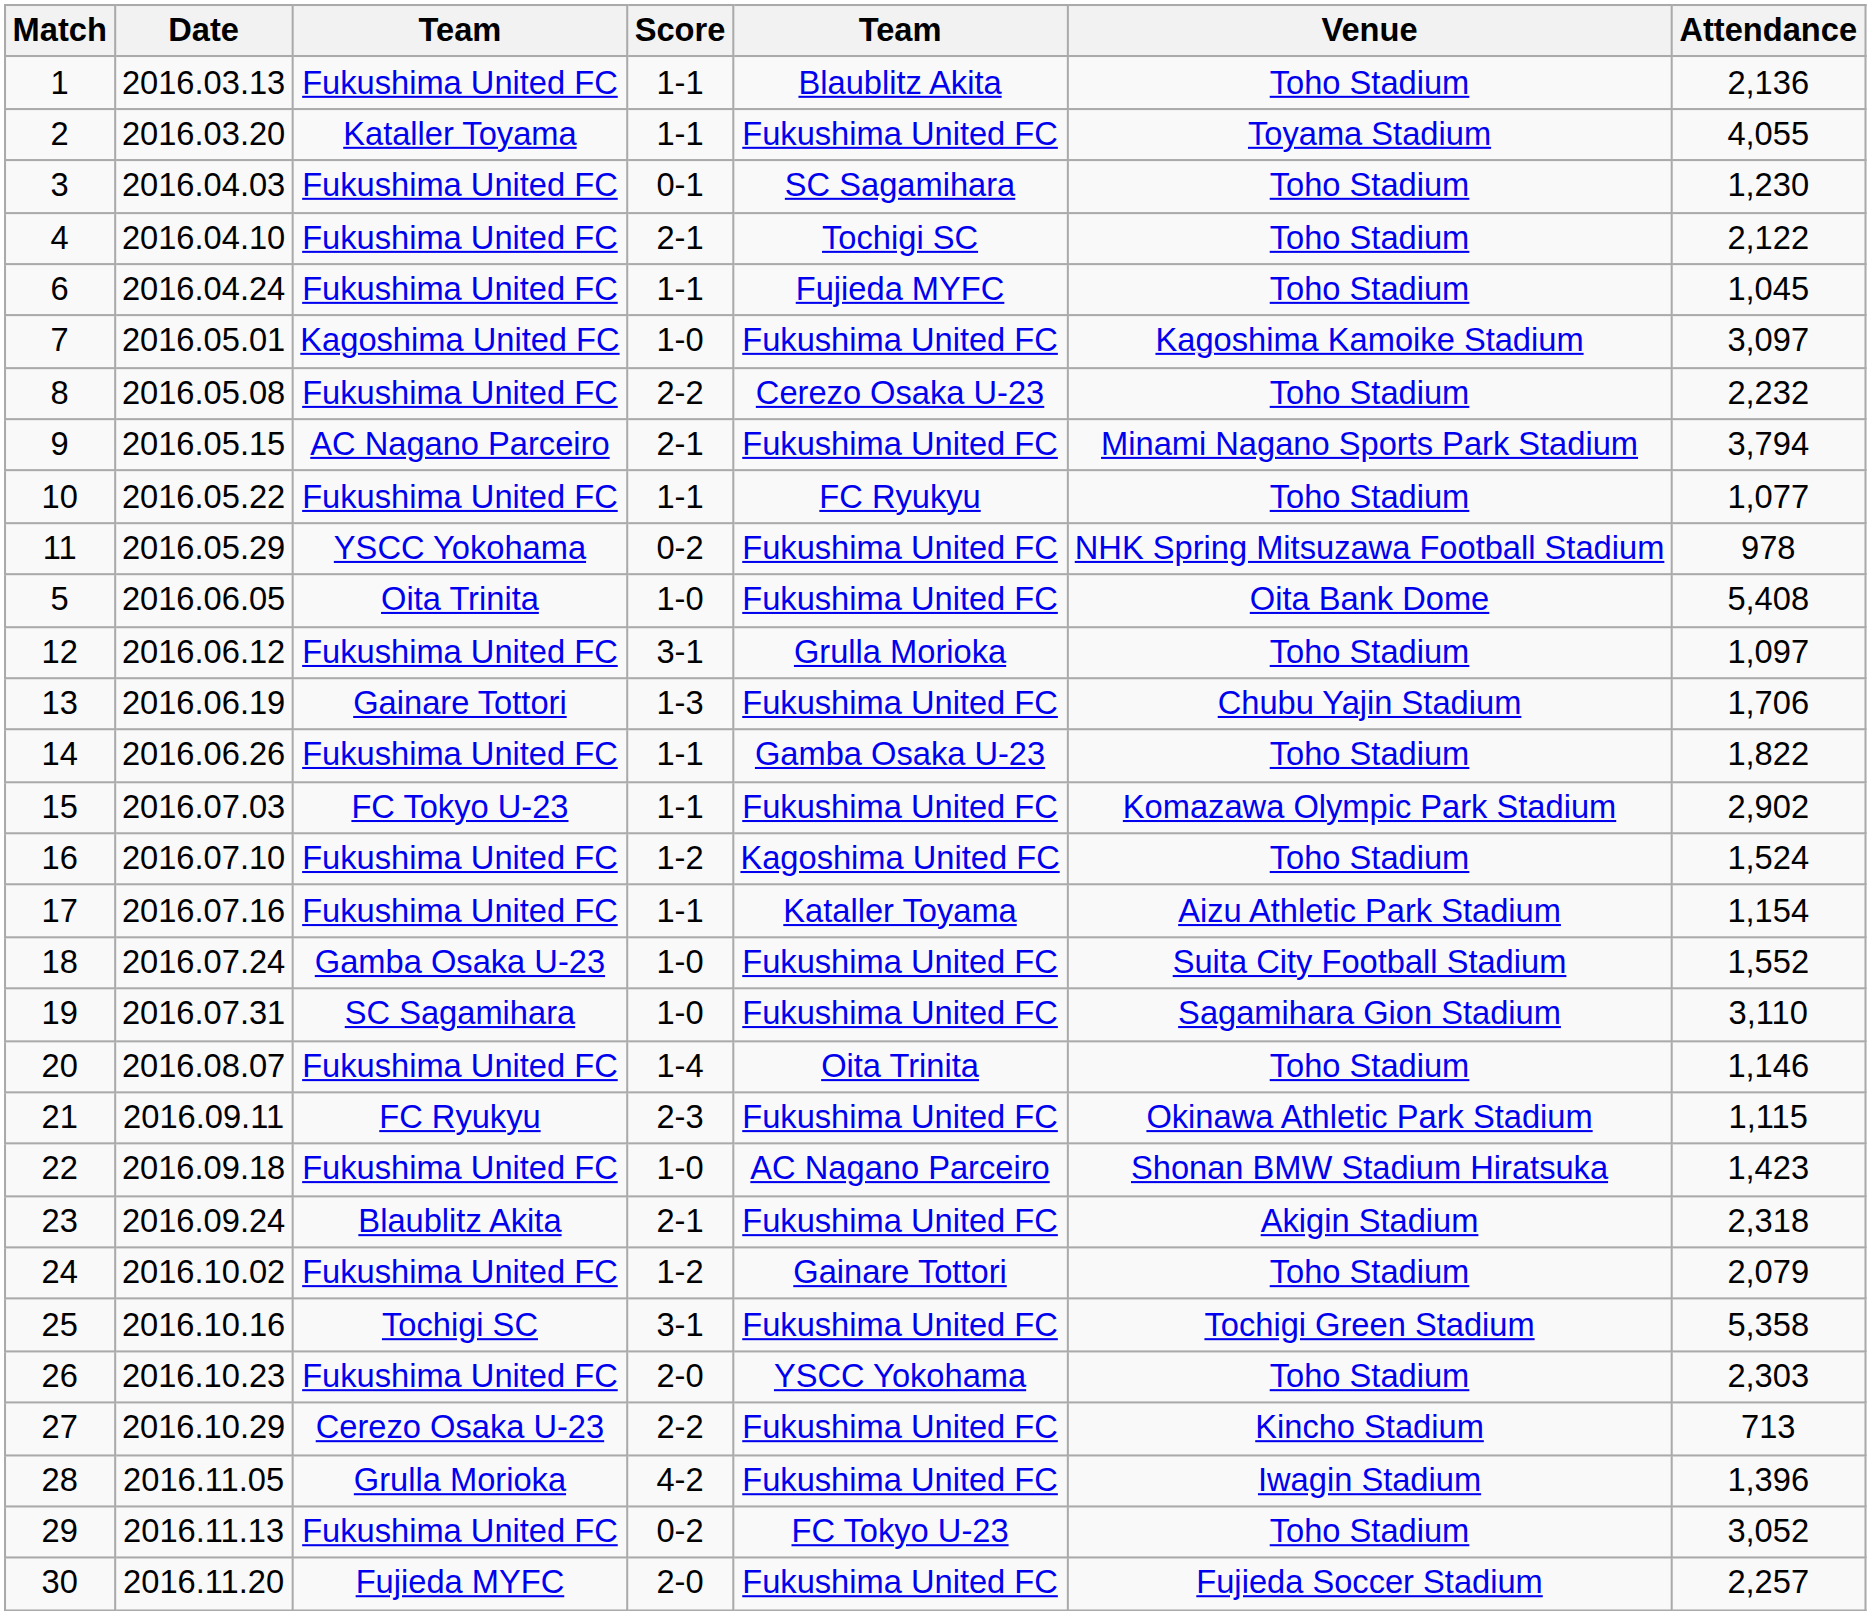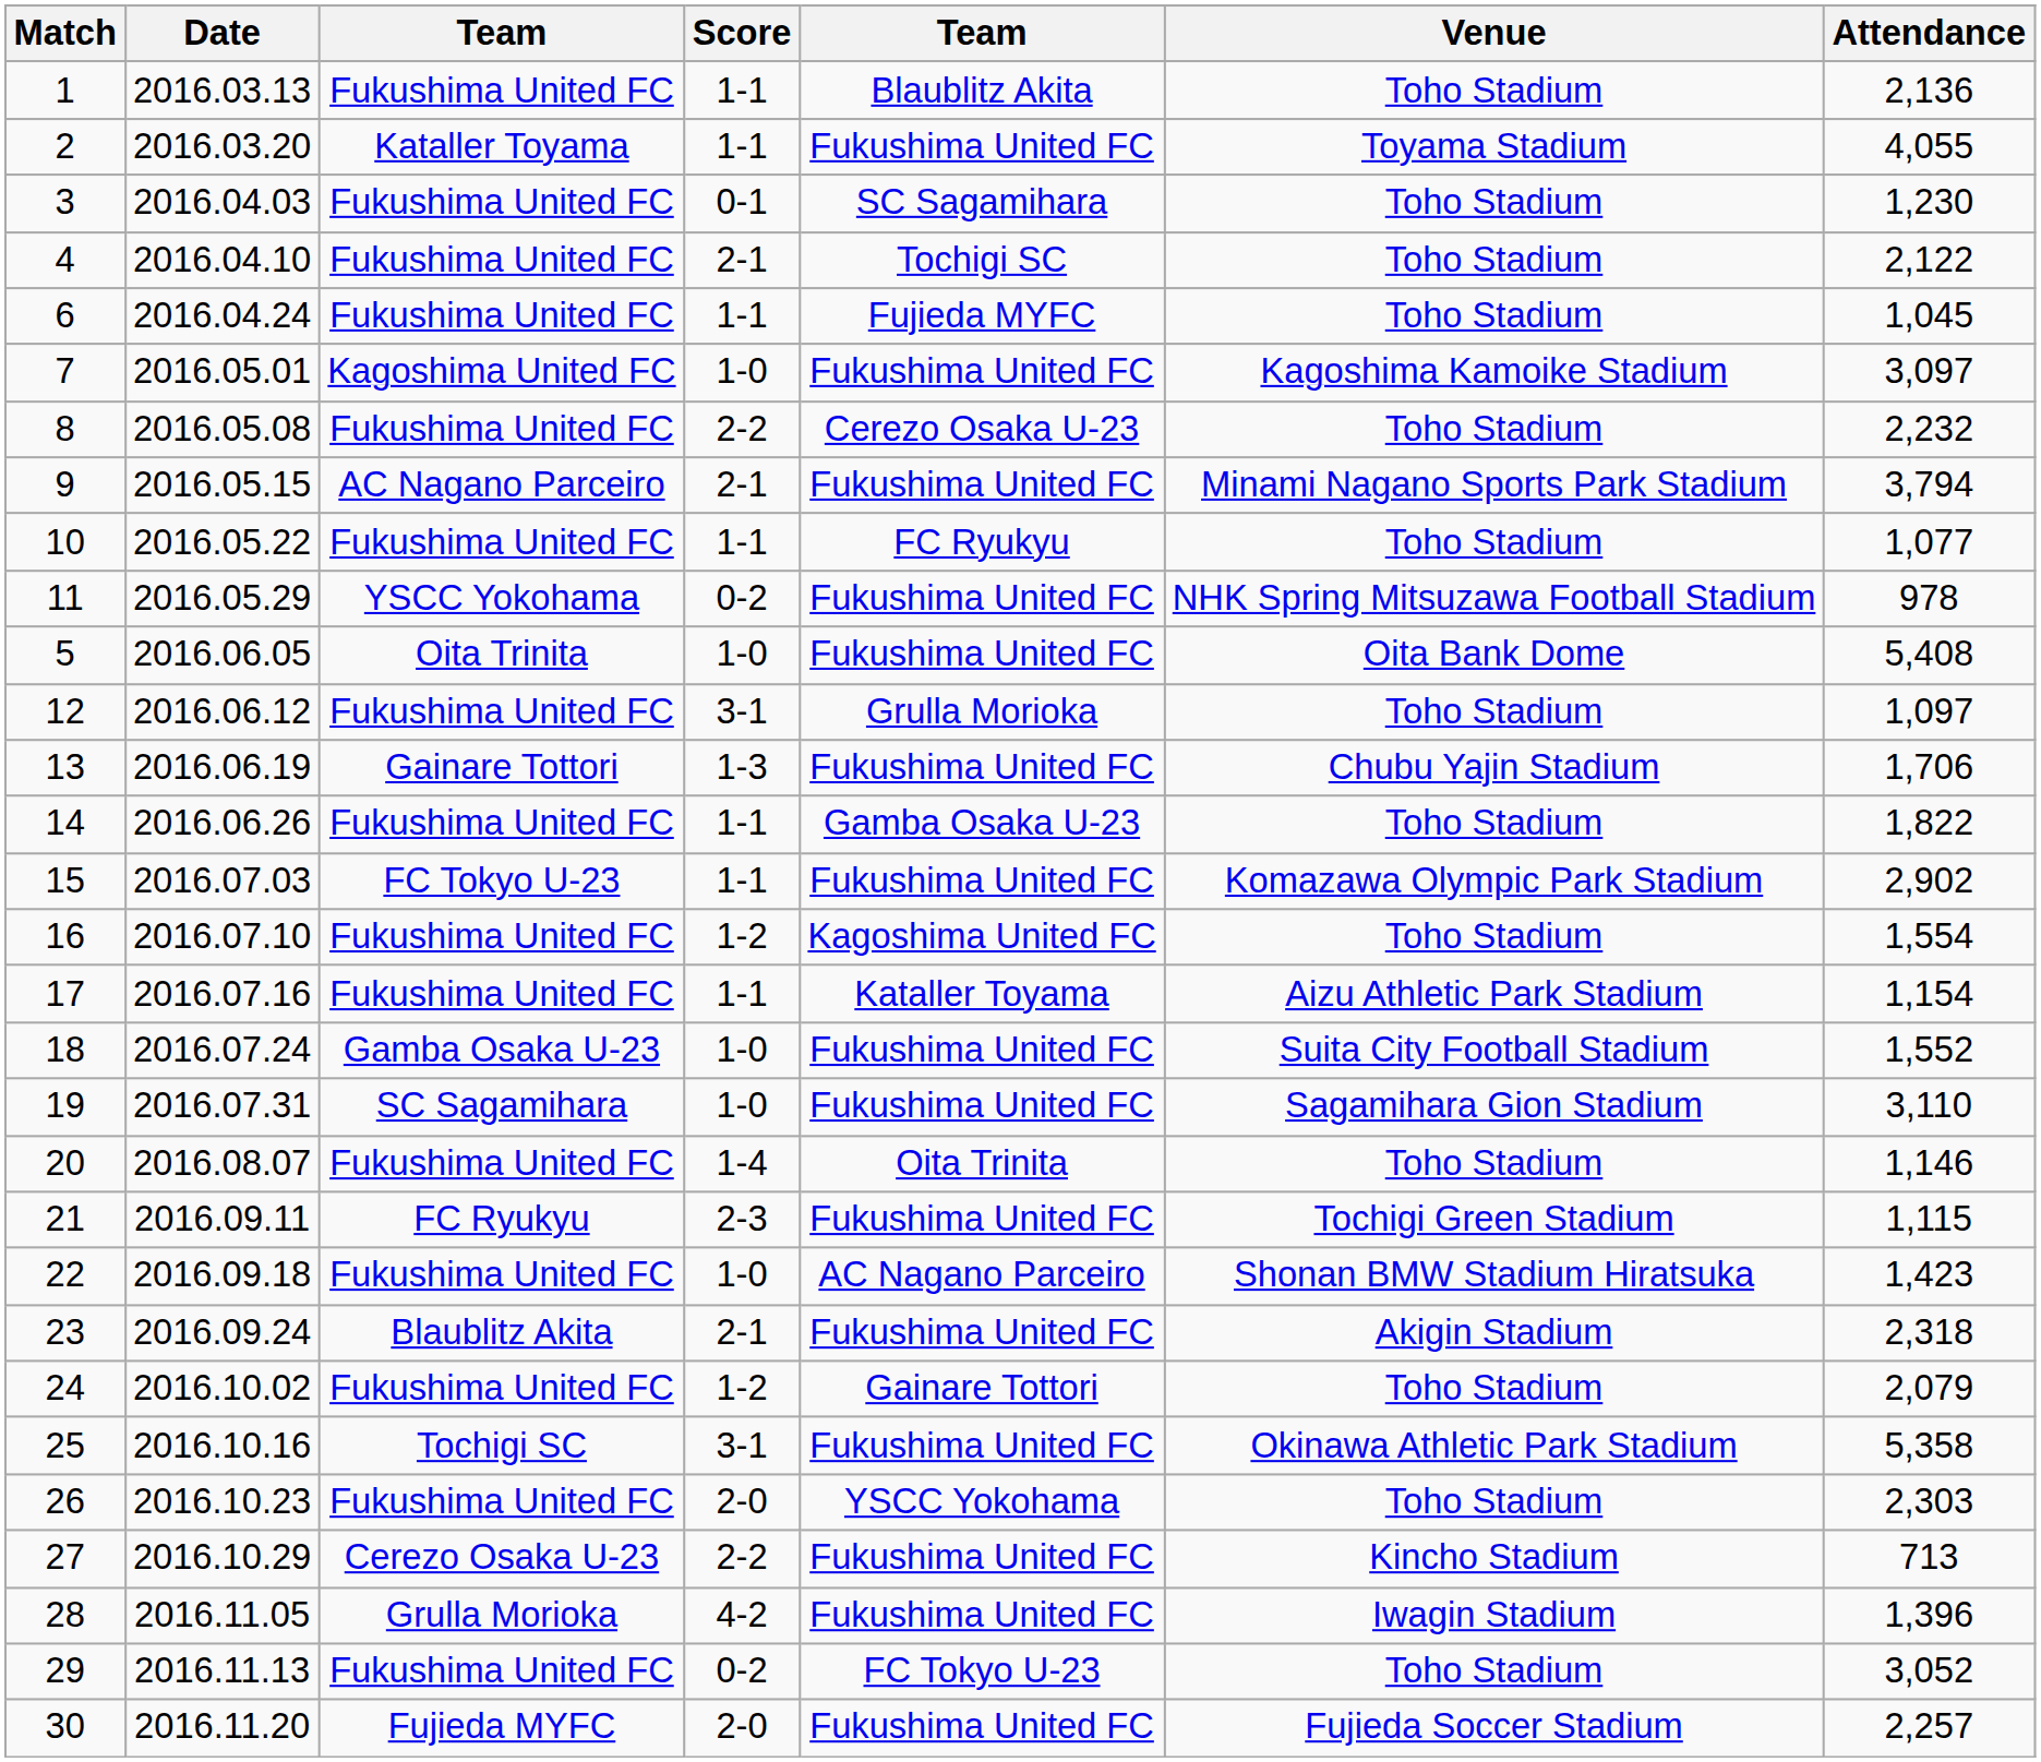 <table class="wikitable" style="text-align:center;">
 <tr>
 <th>Match</th>
 <th>Date</th>
 <th>Team</th>
 <th>Score</th>
 <th>Team</th>
 <th>Venue</th>
 <th>Attendance</th>
 </tr>
 <tr>
 <td>1</td>
 <td>2016.03.13</td>
 <td><a href='#'>Fukushima United FC</a></td>
 <td>1-1</td>
 <td><a href='#'>Blaublitz Akita</a></td>
 <td><a href='#'>Toho Stadium</a></td>
 <td>2,136</td>
 </tr>
 <tr>
 <td>2</td>
 <td>2016.03.20</td>
 <td><a href='#'>Kataller Toyama</a></td>
 <td>1-1</td>
 <td><a href='#'>Fukushima United FC</a></td>
 <td><a href='#'>Toyama Stadium</a></td>
 <td>4,055</td>
 </tr>
 <tr>
 <td>3</td>
 <td>2016.04.03</td>
 <td><a href='#'>Fukushima United FC</a></td>
 <td>0-1</td>
 <td><a href='#'>SC Sagamihara</a></td>
 <td><a href='#'>Toho Stadium</a></td>
 <td>1,230</td>
 </tr>
 <tr>
 <td>4</td>
 <td>2016.04.10</td>
 <td><a href='#'>Fukushima United FC</a></td>
 <td>2-1</td>
 <td><a href='#'>Tochigi SC</a></td>
 <td><a href='#'>Toho Stadium</a></td>
 <td>2,122</td>
 </tr>
 <tr>
 <td>6</td>
 <td>2016.04.24</td>
 <td><a href='#'>Fukushima United FC</a></td>
 <td>1-1</td>
 <td><a href='#'>Fujieda MYFC</a></td>
 <td><a href='#'>Toho Stadium</a></td>
 <td>1,045</td>
 </tr>
 <tr>
 <td>7</td>
 <td>2016.05.01</td>
 <td><a href='#'>Kagoshima United FC</a></td>
 <td>1-0</td>
 <td><a href='#'>Fukushima United FC</a></td>
 <td><a href='#'>Kagoshima Kamoike Stadium</a></td>
 <td>3,097</td>
 </tr>
 <tr>
 <td>8</td>
 <td>2016.05.08</td>
 <td><a href='#'>Fukushima United FC</a></td>
 <td>2-2</td>
 <td><a href='#'>Cerezo Osaka U-23</a></td>
 <td><a href='#'>Toho Stadium</a></td>
 <td>2,232</td>
 </tr>
 <tr>
 <td>9</td>
 <td>2016.05.15</td>
 <td><a href='#'>AC Nagano Parceiro</a></td>
 <td>2-1</td>
 <td><a href='#'>Fukushima United FC</a></td>
 <td><a href='#'>Minami Nagano Sports Park Stadium</a></td>
 <td>3,794</td>
 </tr>
 <tr>
 <td>10</td>
 <td>2016.05.22</td>
 <td><a href='#'>Fukushima United FC</a></td>
 <td>1-1</td>
 <td><a href='#'>FC Ryukyu</a></td>
 <td><a href='#'>Toho Stadium</a></td>
 <td>1,077</td>
 </tr>
 <tr>
 <td>11</td>
 <td>2016.05.29</td>
 <td><a href='#'>YSCC Yokohama</a></td>
 <td>0-2</td>
 <td><a href='#'>Fukushima United FC</a></td>
 <td><a href='#'>NHK Spring Mitsuzawa Football Stadium</a></td>
 <td>978</td>
 </tr>
 <tr>
 <td>5</td>
 <td>2016.06.05</td>
 <td><a href='#'>Oita Trinita</a></td>
 <td>1-0</td>
 <td><a href='#'>Fukushima United FC</a></td>
 <td><a href='#'>Oita Bank Dome</a></td>
 <td>5,408</td>
 </tr>
 <tr>
 <td>12</td>
 <td>2016.06.12</td>
 <td><a href='#'>Fukushima United FC</a></td>
 <td>3-1</td>
 <td><a href='#'>Grulla Morioka</a></td>
 <td><a href='#'>Toho Stadium</a></td>
 <td>1,097</td>
 </tr>
 <tr>
 <td>13</td>
 <td>2016.06.19</td>
 <td><a href='#'>Gainare Tottori</a></td>
 <td>1-3</td>
 <td><a href='#'>Fukushima United FC</a></td>
 <td><a href='#'>Chubu Yajin Stadium</a></td>
 <td>1,706</td>
 </tr>
 <tr>
 <td>14</td>
 <td>2016.06.26</td>
 <td><a href='#'>Fukushima United FC</a></td>
 <td>1-1</td>
 <td><a href='#'>Gamba Osaka U-23</a></td>
 <td><a href='#'>Toho Stadium</a></td>
 <td>1,822</td>
 </tr>
 <tr>
 <td>15</td>
 <td>2016.07.03</td>
 <td><a href='#'>FC Tokyo U-23</a></td>
 <td>1-1</td>
 <td><a href='#'>Fukushima United FC</a></td>
 <td><a href='#'>Komazawa Olympic Park Stadium</a></td>
 <td>2,902</td>
 </tr>
 <tr>
 <td>16</td>
 <td>2016.07.10</td>
 <td><a href='#'>Fukushima United FC</a></td>
 <td>1-2</td>
 <td><a href='#'>Kagoshima United FC</a></td>
 <td><a href='#'>Toho Stadium</a></td>
-<td>1,524</td>
+<td>1,554</td>
 </tr>
 <tr>
 <td>17</td>
 <td>2016.07.16</td>
 <td><a href='#'>Fukushima United FC</a></td>
 <td>1-1</td>
 <td><a href='#'>Kataller Toyama</a></td>
 <td><a href='#'>Aizu Athletic Park Stadium</a></td>
 <td>1,154</td>
 </tr>
 <tr>
 <td>18</td>
 <td>2016.07.24</td>
 <td><a href='#'>Gamba Osaka U-23</a></td>
 <td>1-0</td>
 <td><a href='#'>Fukushima United FC</a></td>
 <td><a href='#'>Suita City Football Stadium</a></td>
 <td>1,552</td>
 </tr>
 <tr>
 <td>19</td>
 <td>2016.07.31</td>
 <td><a href='#'>SC Sagamihara</a></td>
 <td>1-0</td>
 <td><a href='#'>Fukushima United FC</a></td>
 <td><a href='#'>Sagamihara Gion Stadium</a></td>
 <td>3,110</td>
 </tr>
 <tr>
 <td>20</td>
 <td>2016.08.07</td>
 <td><a href='#'>Fukushima United FC</a></td>
 <td>1-4</td>
 <td><a href='#'>Oita Trinita</a></td>
 <td><a href='#'>Toho Stadium</a></td>
 <td>1,146</td>
 </tr>
 <tr>
 <td>21</td>
 <td>2016.09.11</td>
 <td><a href='#'>FC Ryukyu</a></td>
 <td>2-3</td>
 <td><a href='#'>Fukushima United FC</a></td>
-<td><a href='#'>Okinawa Athletic Park Stadium</a></td>
+<td><a href='#'>Tochigi Green Stadium</a></td>
 <td>1,115</td>
 </tr>
 <tr>
 <td>22</td>
 <td>2016.09.18</td>
 <td><a href='#'>Fukushima United FC</a></td>
 <td>1-0</td>
 <td><a href='#'>AC Nagano Parceiro</a></td>
 <td><a href='#'>Shonan BMW Stadium Hiratsuka</a></td>
 <td>1,423</td>
 </tr>
 <tr>
 <td>23</td>
 <td>2016.09.24</td>
 <td><a href='#'>Blaublitz Akita</a></td>
 <td>2-1</td>
 <td><a href='#'>Fukushima United FC</a></td>
 <td><a href='#'>Akigin Stadium</a></td>
 <td>2,318</td>
 </tr>
 <tr>
 <td>24</td>
 <td>2016.10.02</td>
 <td><a href='#'>Fukushima United FC</a></td>
 <td>1-2</td>
 <td><a href='#'>Gainare Tottori</a></td>
 <td><a href='#'>Toho Stadium</a></td>
 <td>2,079</td>
 </tr>
 <tr>
 <td>25</td>
 <td>2016.10.16</td>
 <td><a href='#'>Tochigi SC</a></td>
 <td>3-1</td>
 <td><a href='#'>Fukushima United FC</a></td>
-<td><a href='#'>Tochigi Green Stadium</a></td>
+<td><a href='#'>Okinawa Athletic Park Stadium</a></td>
 <td>5,358</td>
 </tr>
 <tr>
 <td>26</td>
 <td>2016.10.23</td>
 <td><a href='#'>Fukushima United FC</a></td>
 <td>2-0</td>
 <td><a href='#'>YSCC Yokohama</a></td>
 <td><a href='#'>Toho Stadium</a></td>
 <td>2,303</td>
 </tr>
 <tr>
 <td>27</td>
 <td>2016.10.29</td>
 <td><a href='#'>Cerezo Osaka U-23</a></td>
 <td>2-2</td>
 <td><a href='#'>Fukushima United FC</a></td>
 <td><a href='#'>Kincho Stadium</a></td>
 <td>713</td>
 </tr>
 <tr>
 <td>28</td>
 <td>2016.11.05</td>
 <td><a href='#'>Grulla Morioka</a></td>
 <td>4-2</td>
 <td><a href='#'>Fukushima United FC</a></td>
 <td><a href='#'>Iwagin Stadium</a></td>
 <td>1,396</td>
 </tr>
 <tr>
 <td>29</td>
 <td>2016.11.13</td>
 <td><a href='#'>Fukushima United FC</a></td>
 <td>0-2</td>
 <td><a href='#'>FC Tokyo U-23</a></td>
 <td><a href='#'>Toho Stadium</a></td>
 <td>3,052</td>
 </tr>
 <tr>
 <td>30</td>
 <td>2016.11.20</td>
 <td><a href='#'>Fujieda MYFC</a></td>
 <td>2-0</td>
 <td><a href='#'>Fukushima United FC</a></td>
 <td><a href='#'>Fujieda Soccer Stadium</a></td>
 <td>2,257</td>
 </tr>
 </table>
